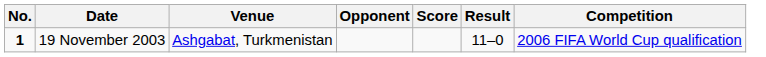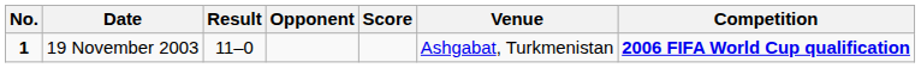 <table class="wikitable sortable">
 <tr>
 <th scope="col">No.</th>
 <th scope="col">Date</th>
-<th scope="col">Venue</th>
+<th scope="col">Result</th>
 <th scope="col">Opponent</th>
 <th scope="col">Score</th>
-<th scope="col">Result</th>
+<th scope="col">Venue</th>
 <th scope="col">Competition</th>
 </tr>
 <tr>
 <td style="text-align:center"><strong>1</strong></td>
 <td>19 November 2003</td>
-<td><a href='#'>Ashgabat</a>, Turkmenistan</td>
+<td style="text-align:center">11–0</td>
 <td></td>
 <td></td>
-<td style="text-align:center">11–0</td>
-<td><a href='#'>2006 FIFA World Cup qualification</a></td>
+<td><a href='#'>Ashgabat</a>, Turkmenistan</td>
+<td><strong><a href='#'>2006 FIFA World Cup qualification</a></strong></td>
 </tr>
 </table>
